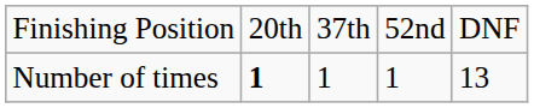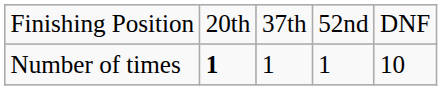 <table class="wikitable">
 <tr>
 <td>Finishing Position</td>
 <td>20th</td>
 <td>37th</td>
 <td>52nd</td>
 <td>DNF</td>
 </tr>
 <tr>
 <td>Number of times</td>
 <td><strong>1</strong></td>
 <td>1</td>
 <td>1</td>
-<td>13</td>
+<td>10</td>
 </tr>
 </table>
